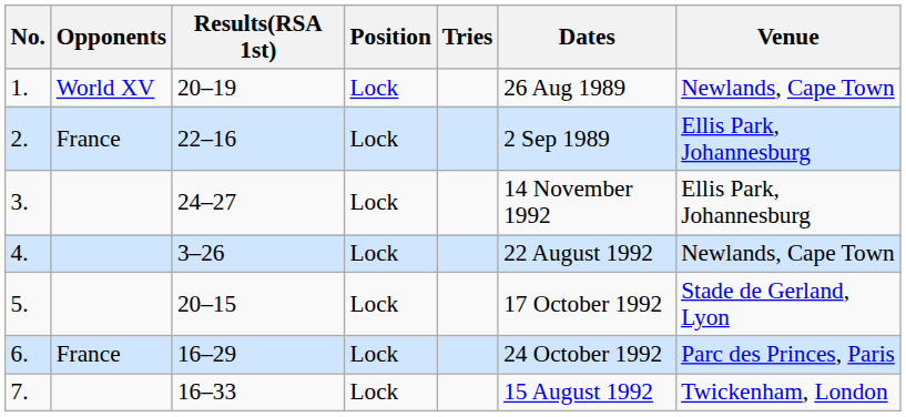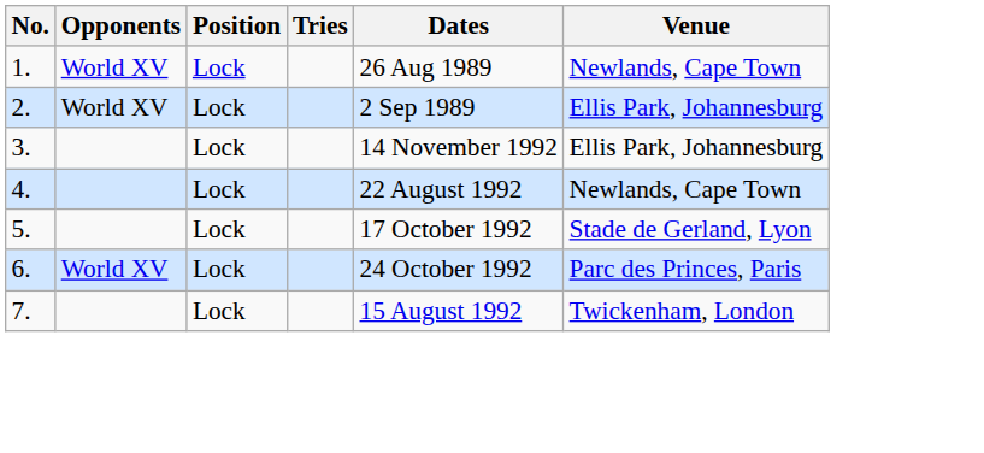 <table class="wikitable">
 <tr>
 <th>No.</th>
 <th>Opponents</th>
-<th>Results(RSA 1st)</th>
 <th>Position</th>
 <th>Tries</th>
 <th>Dates</th>
 <th>Venue</th>
 </tr>
 <tr>
 <td>1.</td>
 <td><a href='#'>World XV</a></td>
-<td>20–19</td>
 <td><a href='#'>Lock</a></td>
 <td></td>
 <td>26 Aug 1989</td>
 <td><a href='#'>Newlands</a>, <a href='#'>Cape Town</a></td>
 </tr>
 <tr style="background: #D0E6FF;">
 <td>2.</td>
-<td> France</td>
-<td>22–16</td>
+<td>World XV</td>
 <td>Lock</td>
 <td></td>
 <td>2 Sep 1989</td>
 <td><a href='#'>Ellis Park</a>, <a href='#'>Johannesburg</a></td>
 </tr>
 <tr>
 <td>3.</td>
 <td></td>
-<td>24–27</td>
 <td>Lock</td>
 <td></td>
 <td>14 November 1992</td>
 <td>Ellis Park, Johannesburg</td>
 </tr>
 <tr style="background: #D0E6FF;">
 <td>4.</td>
 <td></td>
-<td>3–26</td>
 <td>Lock</td>
 <td></td>
 <td>22 August 1992</td>
 <td>Newlands, Cape Town</td>
 </tr>
 <tr>
 <td>5.</td>
 <td></td>
-<td>20–15</td>
 <td>Lock</td>
 <td></td>
 <td>17 October 1992</td>
 <td><a href='#'>Stade de Gerland</a>, <a href='#'>Lyon</a></td>
 </tr>
 <tr style="background: #D0E6FF;">
 <td>6.</td>
-<td> France</td>
-<td>16–29</td>
+<td><a href='#'>World XV</a></td>
 <td>Lock</td>
 <td></td>
 <td>24 October 1992</td>
 <td><a href='#'>Parc des Princes</a>, <a href='#'>Paris</a></td>
 </tr>
 <tr>
 <td>7.</td>
 <td></td>
-<td>16–33</td>
 <td>Lock</td>
 <td></td>
 <td><a href='#'>15 August 1992</a></td>
 <td><a href='#'>Twickenham</a>, <a href='#'>London</a></td>
 </tr>
 </table>
